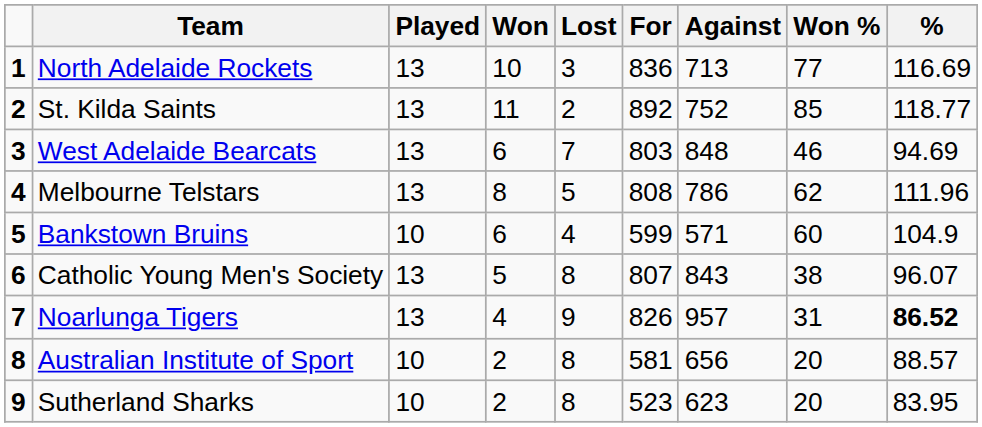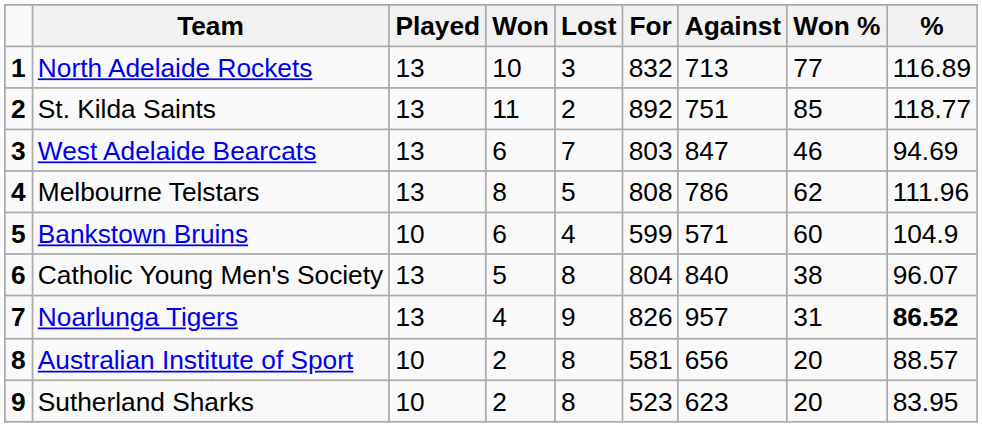 <table class="wikitable" style="font-size:95%;">
 <tr>
 <td></td>
 <th align=center><strong>Team</strong></th>
 <th align=center><strong>Played</strong></th>
 <th align=center><strong>Won</strong></th>
 <th align=center><strong>Lost</strong></th>
 <th align=center><strong>For</strong></th>
 <th align=center><strong>Against</strong></th>
 <th align=center><strong>Won %</strong></th>
 <th align=center><strong>%</strong></th>
 </tr>
 <tr>
 <td><strong>1</strong></td>
 <td><a href='#'>North Adelaide Rockets</a></td>
 <td>13</td>
 <td>10</td>
 <td>3</td>
-<td>836</td>
+<td>832</td>
 <td>713</td>
 <td>77</td>
-<td>116.69</td>
+<td>116.89</td>
 </tr>
 <tr>
 <td><strong>2</strong></td>
 <td>St. Kilda Saints</td>
 <td>13</td>
 <td>11</td>
 <td>2</td>
 <td>892</td>
-<td>752</td>
+<td>751</td>
 <td>85</td>
 <td>118.77</td>
 </tr>
 <tr>
 <td><strong>3</strong></td>
 <td><a href='#'>West Adelaide Bearcats</a></td>
 <td>13</td>
 <td>6</td>
 <td>7</td>
 <td>803</td>
-<td>848</td>
+<td>847</td>
 <td>46</td>
 <td>94.69</td>
 </tr>
 <tr>
 <td><strong>4</strong></td>
 <td>Melbourne Telstars</td>
 <td>13</td>
 <td>8</td>
 <td>5</td>
 <td>808</td>
 <td>786</td>
 <td>62</td>
 <td>111.96</td>
 </tr>
 <tr>
 <td><strong>5</strong></td>
 <td><a href='#'>Bankstown Bruins</a></td>
 <td>10</td>
 <td>6</td>
 <td>4</td>
 <td>599</td>
 <td>571</td>
 <td>60</td>
 <td>104.9</td>
 </tr>
 <tr>
 <td><strong>6</strong></td>
 <td>Catholic Young Men's Society</td>
 <td>13</td>
 <td>5</td>
 <td>8</td>
-<td>807</td>
-<td>843</td>
+<td>804</td>
+<td>840</td>
 <td>38</td>
 <td>96.07</td>
 </tr>
 <tr>
 <td><strong>7</strong></td>
 <td><a href='#'>Noarlunga Tigers</a></td>
 <td>13</td>
 <td>4</td>
 <td>9</td>
 <td>826</td>
 <td>957</td>
 <td>31</td>
 <td><strong>86.52</strong></td>
 </tr>
 <tr>
 <td><strong>8</strong></td>
 <td><a href='#'>Australian Institute of Sport</a></td>
 <td>10</td>
 <td>2</td>
 <td>8</td>
 <td>581</td>
 <td>656</td>
 <td>20</td>
 <td>88.57</td>
 </tr>
 <tr>
 <td><strong>9</strong></td>
 <td>Sutherland Sharks</td>
 <td>10</td>
 <td>2</td>
 <td>8</td>
 <td>523</td>
 <td>623</td>
 <td>20</td>
 <td>83.95</td>
 </tr>
 </table>
